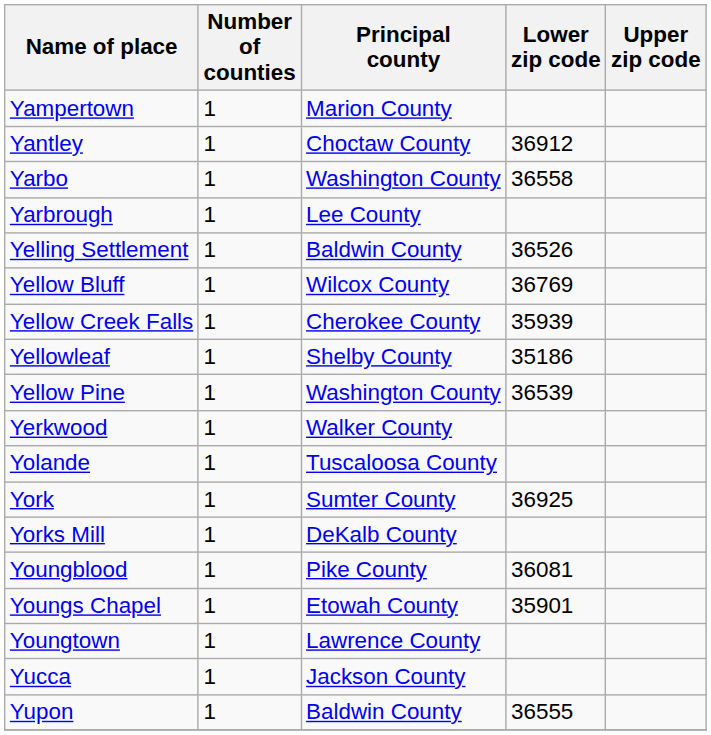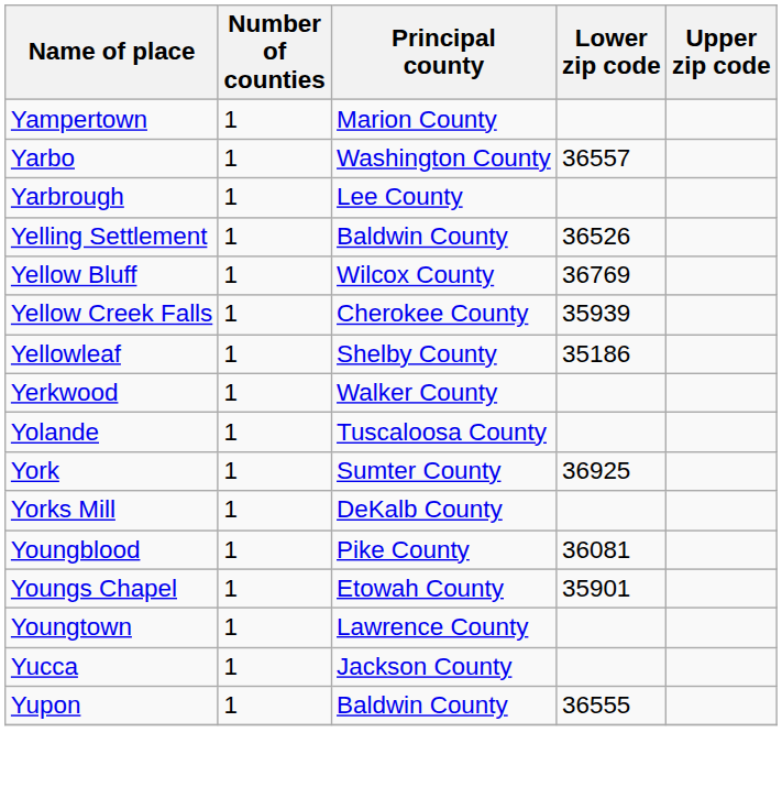 <table class="wikitable">
 <tr>
 <th>Name of place</th>
 <th>Number<br>of<br>counties</th>
 <th>Principal<br>county</th>
 <th>Lower <br>zip code</th>
 <th>Upper <br>zip code</th>
 </tr>
 <tr>
 <td><a href='#'>Yampertown</a></td>
 <td>1</td>
 <td><a href='#'>Marion County</a></td>
 <td> </td>
 <td> </td>
 </tr>
 <tr>
-<td><a href='#'>Yantley</a></td>
-<td>1</td>
-<td><a href='#'>Choctaw County</a></td>
-<td>36912</td>
-<td> </td>
-</tr>
-<tr>
 <td><a href='#'>Yarbo</a></td>
 <td>1</td>
 <td><a href='#'>Washington County</a></td>
-<td>36558</td>
+<td>36557</td>
 <td> </td>
 </tr>
 <tr>
 <td><a href='#'>Yarbrough</a></td>
 <td>1</td>
 <td><a href='#'>Lee County</a></td>
 <td> </td>
 <td> </td>
 </tr>
 <tr>
 <td><a href='#'>Yelling Settlement</a></td>
 <td>1</td>
 <td><a href='#'>Baldwin County</a></td>
 <td>36526</td>
 <td> </td>
 </tr>
 <tr>
 <td><a href='#'>Yellow Bluff</a></td>
 <td>1</td>
 <td><a href='#'>Wilcox County</a></td>
 <td>36769</td>
 <td> </td>
 </tr>
 <tr>
 <td><a href='#'>Yellow Creek Falls</a></td>
 <td>1</td>
 <td><a href='#'>Cherokee County</a></td>
 <td>35939</td>
 <td> </td>
 </tr>
 <tr>
 <td><a href='#'>Yellowleaf</a></td>
 <td>1</td>
 <td><a href='#'>Shelby County</a></td>
 <td>35186</td>
-<td> </td>
-</tr>
-<tr>
-<td><a href='#'>Yellow Pine</a></td>
-<td>1</td>
-<td><a href='#'>Washington County</a></td>
-<td>36539</td>
 <td> </td>
 </tr>
 <tr>
 <td><a href='#'>Yerkwood</a></td>
 <td>1</td>
 <td><a href='#'>Walker County</a></td>
 <td> </td>
 <td> </td>
 </tr>
 <tr>
 <td><a href='#'>Yolande</a></td>
 <td>1</td>
 <td><a href='#'>Tuscaloosa County</a></td>
 <td> </td>
 <td> </td>
 </tr>
 <tr>
 <td><a href='#'>York</a></td>
 <td>1</td>
 <td><a href='#'>Sumter County</a></td>
 <td>36925</td>
 <td> </td>
 </tr>
 <tr>
 <td><a href='#'>Yorks Mill</a></td>
 <td>1</td>
 <td><a href='#'>DeKalb County</a></td>
 <td> </td>
 <td> </td>
 </tr>
 <tr>
 <td><a href='#'>Youngblood</a></td>
 <td>1</td>
 <td><a href='#'>Pike County</a></td>
 <td>36081</td>
 <td> </td>
 </tr>
 <tr>
 <td><a href='#'>Youngs Chapel</a></td>
 <td>1</td>
 <td><a href='#'>Etowah County</a></td>
 <td>35901</td>
 <td> </td>
 </tr>
 <tr>
 <td><a href='#'>Youngtown</a></td>
 <td>1</td>
 <td><a href='#'>Lawrence County</a></td>
 <td> </td>
 <td> </td>
 </tr>
 <tr>
 <td><a href='#'>Yucca</a></td>
 <td>1</td>
 <td><a href='#'>Jackson County</a></td>
 <td> </td>
 <td> </td>
 </tr>
 <tr>
 <td><a href='#'>Yupon</a></td>
 <td>1</td>
 <td><a href='#'>Baldwin County</a></td>
 <td>36555</td>
 <td> </td>
 </tr>
 <tr>
 </tr>
 </table>
